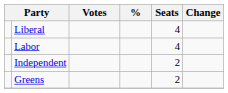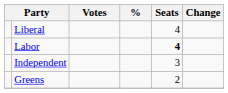 <table class="wikitable" style="text-align:right; margin-bottom:0">
 <tr>
 <th style="width:10px" colspan=3>Party</th>
 <th style="width:70px;">Votes</th>
 <th style="width:40px;">%</th>
 <th style="width:40px;">Seats</th>
 <th style="width:40px;">Change</th>
 </tr>
 <tr>
 <td> </td>
 <td style="text-align:left;" colspan="2"><a href='#'>Liberal</a></td>
 <td></td>
 <td></td>
 <td>4</td>
 <td></td>
 </tr>
 <tr>
 <td> </td>
 <td style="text-align:left;" colspan="2"><a href='#'>Labor</a></td>
 <td></td>
 <td></td>
-<td>4</td>
+<td><strong>4</strong></td>
 <td></td>
 </tr>
 <tr>
 <td> </td>
 <td style="text-align:left;" colspan="2"><a href='#'>Independent</a></td>
 <td style="width:70px;"></td>
 <td style="width:40px;"></td>
-<td style="width:40px;">2</td>
+<td style="width:40px;">3</td>
 <td style="width:55px;"></td>
 </tr>
 <tr>
 <td> </td>
 <td style="text-align:left;" colspan="2"><a href='#'>Greens</a></td>
 <td></td>
 <td></td>
 <td>2</td>
 <td></td>
 </tr>
 <tr>
 </tr>
 </table>
